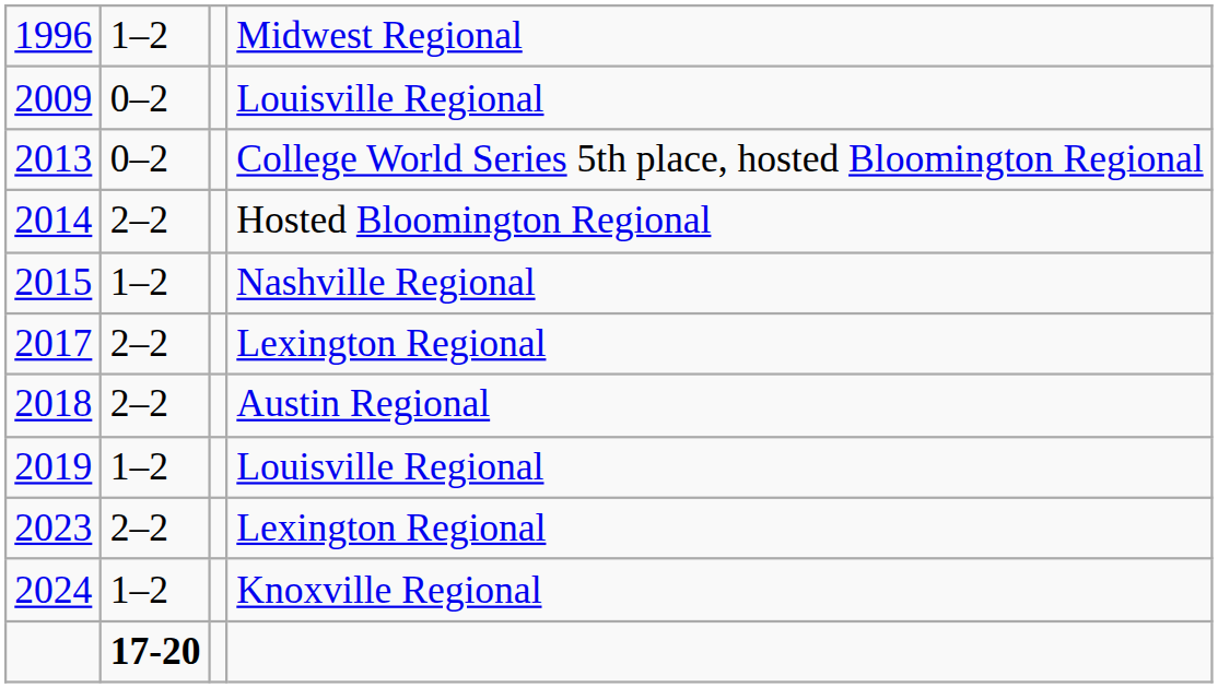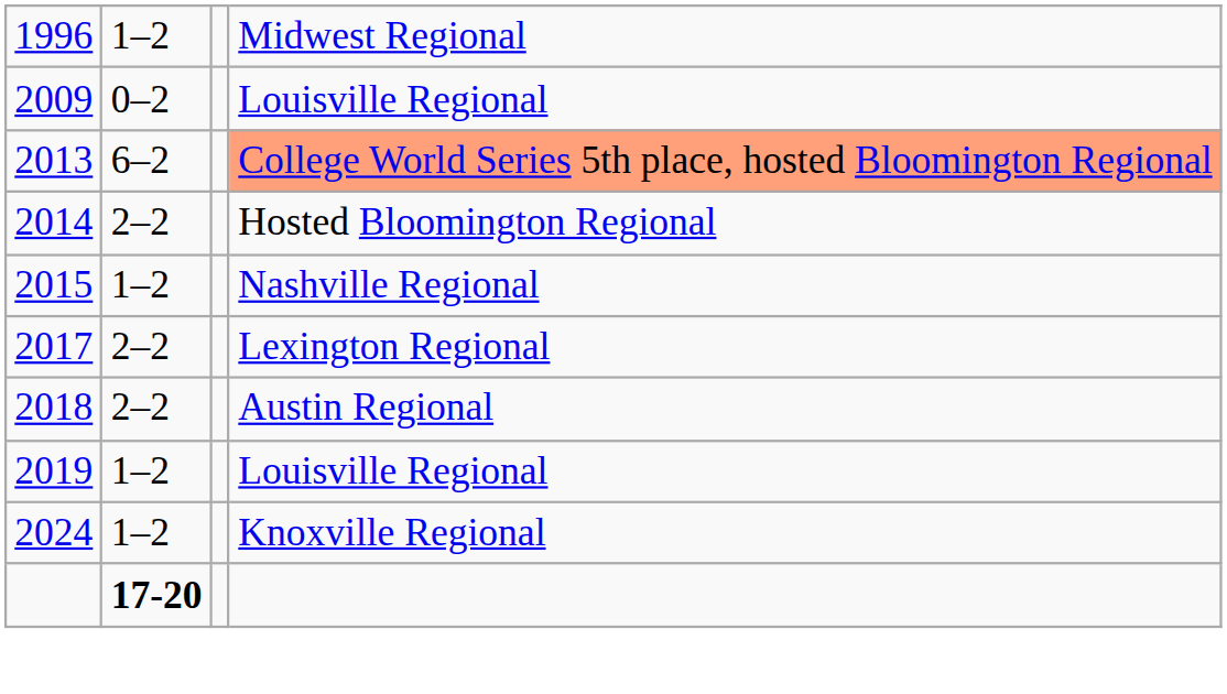 <table class="wikitable">
 <tr>
 <td><a href='#'>1996</a></td>
 <td>1–2</td>
 <td></td>
 <td><a href='#'>Midwest Regional</a></td>
 </tr>
 <tr>
 <td><a href='#'>2009</a></td>
 <td>0–2</td>
 <td></td>
 <td><a href='#'>Louisville Regional</a></td>
 </tr>
 <tr>
 <td><a href='#'>2013</a></td>
-<td>0–2</td>
+<td>6–2</td>
 <td></td>
-<td><a href='#'>College World Series</a> 5th place, hosted <a href='#'>Bloomington Regional</a></td>
+<td style="background: lightsalmon;"><a href='#'>College World Series</a> 5th place, hosted <a href='#'>Bloomington Regional</a></td>
 </tr>
 <tr>
 <td><a href='#'>2014</a></td>
 <td>2–2</td>
 <td></td>
 <td>Hosted <a href='#'>Bloomington Regional</a></td>
 </tr>
 <tr>
 <td><a href='#'>2015</a></td>
 <td>1–2</td>
 <td></td>
 <td><a href='#'>Nashville Regional</a></td>
 </tr>
 <tr>
 <td><a href='#'>2017</a></td>
 <td>2–2</td>
 <td></td>
 <td><a href='#'>Lexington Regional</a></td>
 </tr>
 <tr>
 <td><a href='#'>2018</a></td>
 <td>2–2</td>
 <td></td>
 <td><a href='#'>Austin Regional</a></td>
 </tr>
 <tr>
 <td><a href='#'>2019</a></td>
 <td>1–2</td>
 <td></td>
 <td><a href='#'>Louisville Regional</a></td>
 </tr>
 <tr>
-<td><a href='#'>2023</a></td>
-<td>2–2</td>
-<td></td>
-<td><a href='#'>Lexington Regional</a></td>
-</tr>
-<tr>
 <td><a href='#'>2024</a></td>
 <td>1–2</td>
 <td></td>
 <td><a href='#'>Knoxville Regional</a></td>
 </tr>
 <tr>
 <td></td>
 <td><strong>17-20</strong></td>
 <td><strong></strong></td>
 <td></td>
 </tr>
 </table>
